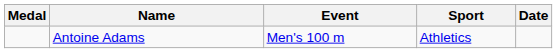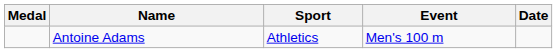 <table class="wikitable sortable" style="font-size:95%">
 <tr>
 <th>Medal</th>
 <th style="width:20em">Name</th>
+<th style="width:8em">Sport</th>
 <th style="width:14em">Event</th>
-<th style="width:8em">Sport</th>
 <th>Date</th>
 </tr>
 <tr>
 <td></td>
 <td><a href='#'>Antoine Adams</a></td>
+<td><a href='#'>Athletics</a></td>
 <td><a href='#'>Men's 100 m</a></td>
-<td><a href='#'>Athletics</a></td>
 <td></td>
 </tr>
 </table>
